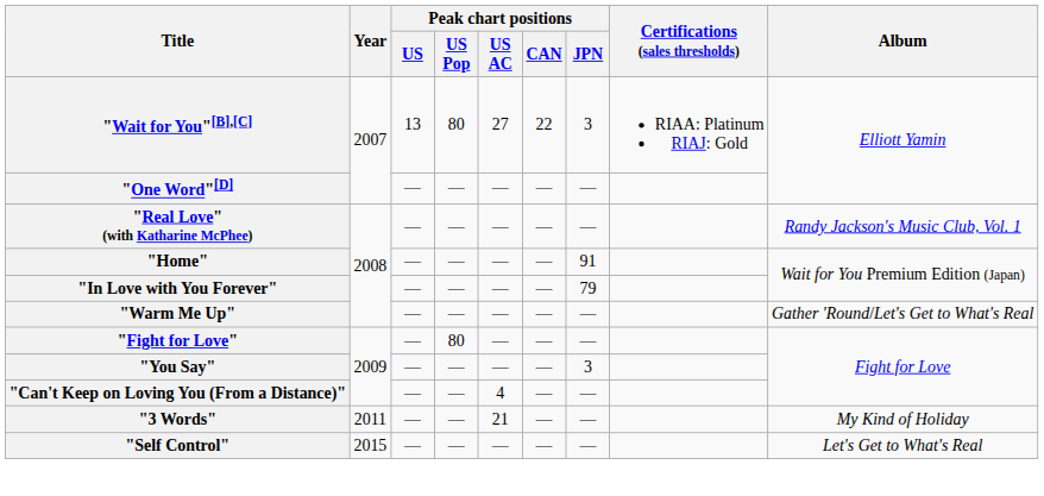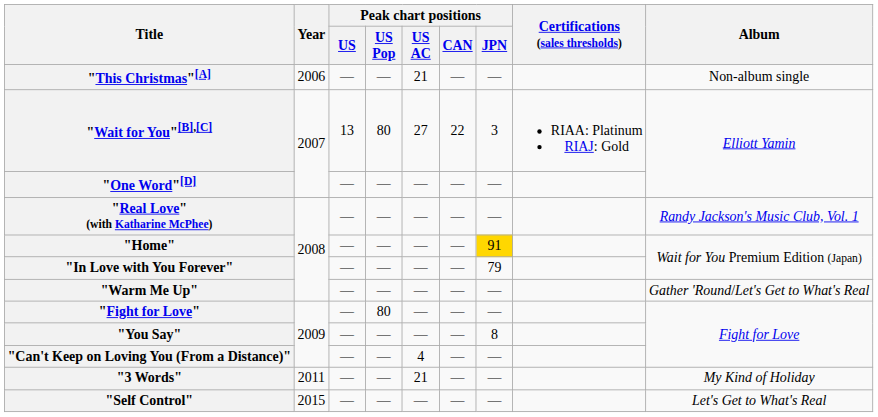 <table class="wikitable plainrowheaders" style="text-align:center;">
 <tr>
 <th rowspan="2">Title</th>
 <th rowspan="2">Year</th>
 <th colspan="5">Peak chart positions</th>
 <th rowspan="2"><a href='#'>Certifications</a><br><small>(<a href='#'>sales thresholds</a>)</small></th>
 <th rowspan="2">Album</th>
 </tr>
 <tr>
 <th style="width:35px;"><a href='#'>US</a><br></th>
 <th style="width:35px;"><a href='#'>US Pop</a></th>
 <th style="width:35px;"><a href='#'>US AC</a><br></th>
 <th style="width:35px;"><a href='#'>CAN</a><br></th>
 <th style="width:35px;"><a href='#'>JPN</a></th>
+</tr>
+<tr>
+<th scope="row">"<a href='#'>This Christmas</a>"<sup><a href='#'><strong>[A]</strong></a></sup></th>
+<td>2006</td>
+<td>—</td>
+<td>—</td>
+<td>21</td>
+<td>—</td>
+<td>—</td>
+<td></td>
+<td>Non-album single</td>
 </tr>
 <tr>
 <th scope="row">"<a href='#'>Wait for You</a>"<sup><a href='#'><strong>[B]</strong></a>,<a href='#'><strong>[C]</strong></a></sup></th>
 <td rowspan="2">2007</td>
 <td>13</td>
 <td>80</td>
 <td>27</td>
 <td>22</td>
 <td>3</td>
 <td><br><ul><li>RIAA: Platinum</li><li><a href='#'>RIAJ</a>: Gold</li></ul></td>
 <td rowspan="2"><em><a href='#'>Elliott Yamin</a></em></td>
 </tr>
 <tr>
 <th scope="row">"<a href='#'>One Word</a>"<sup><a href='#'><strong>[D]</strong></a></sup></th>
 <td>—</td>
 <td>—</td>
 <td>—</td>
 <td>—</td>
 <td>—</td>
 <td></td>
 </tr>
 <tr>
 <th scope="row">"<a href='#'>Real Love</a>"<br><small>(with <a href='#'>Katharine McPhee</a>)</small></th>
 <td rowspan="4">2008</td>
 <td>—</td>
 <td>—</td>
 <td>—</td>
 <td>—</td>
 <td>—</td>
 <td></td>
 <td style="text-align:center;"><em><a href='#'>Randy Jackson's Music Club, Vol. 1</a></em></td>
 </tr>
 <tr>
 <th scope="row">"Home"</th>
 <td>—</td>
 <td>—</td>
 <td>—</td>
 <td>—</td>
-<td>91</td>
+<td style="background: gold;">91</td>
 <td></td>
 <td rowspan="2"><em>Wait for You</em> Premium Edition <small>(Japan)</small></td>
 </tr>
 <tr>
 <th scope="row">"In Love with You Forever"</th>
 <td>—</td>
 <td>—</td>
 <td>—</td>
 <td>—</td>
 <td>79</td>
 <td></td>
 </tr>
 <tr>
 <th scope="row">"Warm Me Up"</th>
 <td>—</td>
 <td>—</td>
 <td>—</td>
 <td>—</td>
 <td>—</td>
 <td></td>
 <td><em>Gather 'Round</em>/<em>Let's Get to What's Real</em></td>
 </tr>
 <tr>
 <th scope="row">"<a href='#'>Fight for Love</a>"</th>
 <td rowspan="3">2009</td>
 <td>—</td>
 <td>80</td>
 <td>—</td>
 <td>—</td>
 <td>—</td>
 <td></td>
 <td rowspan="3"><em><a href='#'>Fight for Love</a></em></td>
 </tr>
 <tr>
 <th scope="row">"You Say"</th>
 <td>—</td>
 <td>—</td>
 <td>—</td>
 <td>—</td>
-<td>3</td>
+<td>8</td>
 <td></td>
 </tr>
 <tr>
 <th scope="row">"Can't Keep on Loving You (From a Distance)"</th>
 <td>—</td>
 <td>—</td>
 <td>4</td>
 <td>—</td>
 <td>—</td>
 <td></td>
 </tr>
 <tr>
 <th scope="row">"3 Words"</th>
 <td>2011</td>
 <td>—</td>
 <td>—</td>
 <td>21</td>
 <td>—</td>
 <td>—</td>
 <td></td>
 <td><em>My Kind of Holiday</em></td>
 </tr>
 <tr>
 <th scope="row">"Self Control"</th>
 <td>2015</td>
 <td>—</td>
 <td>—</td>
 <td>—</td>
 <td>—</td>
 <td>—</td>
 <td></td>
 <td><em>Let's Get to What's Real</em></td>
 </tr>
 </table>
